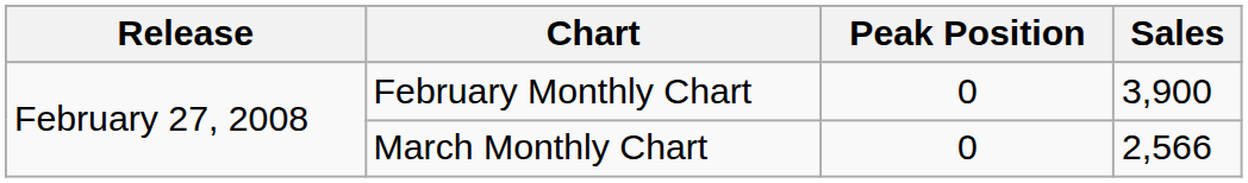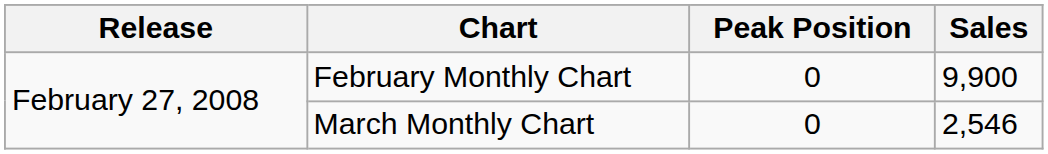 <table class="wikitable" width="550px">
 <tr>
 <th>Release</th>
 <th>Chart</th>
 <th>Peak Position</th>
 <th>Sales</th>
 </tr>
 <tr>
 <td rowspan="2">February 27, 2008</td>
 <td>February Monthly Chart</td>
 <td align="center">0</td>
-<td>3,900</td>
+<td>9,900</td>
 </tr>
 <tr>
 <td>March Monthly Chart</td>
 <td align="center">0</td>
-<td>2,566</td>
+<td>2,546</td>
 </tr>
 </table>
